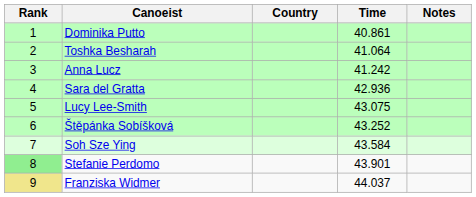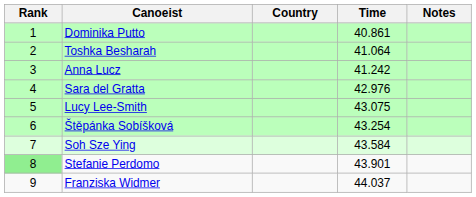 <table class="wikitable" style="text-align:center;width: 50%">
 <tr>
 <th>Rank</th>
 <th>Canoeist</th>
 <th>Country</th>
 <th>Time</th>
 <th>Notes</th>
 </tr>
 <tr bgcolor=bbffbb>
 <td>1</td>
 <td align="left"><a href='#'>Dominika Putto</a></td>
 <td align="left"></td>
 <td>40.861</td>
 <td></td>
 </tr>
 <tr bgcolor=bbffbb>
 <td>2</td>
 <td align="left"><a href='#'>Toshka Besharah</a></td>
 <td align="left"></td>
 <td>41.064</td>
 <td></td>
 </tr>
 <tr bgcolor=bbffbb>
 <td>3</td>
 <td align="left"><a href='#'>Anna Lucz</a></td>
 <td align="left"></td>
 <td>41.242</td>
 <td></td>
 </tr>
 <tr bgcolor=bbffbb>
 <td>4</td>
 <td align="left"><a href='#'>Sara del Gratta</a></td>
 <td align="left"></td>
-<td>42.936</td>
+<td>42.976</td>
 <td></td>
 </tr>
 <tr bgcolor=bbffbb>
 <td>5</td>
 <td align="left"><a href='#'>Lucy Lee-Smith</a></td>
 <td align="left"></td>
 <td>43.075</td>
 <td></td>
 </tr>
 <tr bgcolor=bbffbb>
 <td>6</td>
 <td align="left"><a href='#'>Štěpánka Sobíšková</a></td>
 <td align="left"></td>
-<td>43.252</td>
+<td>43.254</td>
 <td></td>
 </tr>
 <tr bgcolor=ddffdd>
 <td>7</td>
 <td align="left"><a href='#'>Soh Sze Ying</a></td>
 <td align="left"></td>
 <td>43.584</td>
 <td></td>
 </tr>
 <tr>
 <td style="background: lightgreen;">8</td>
 <td align="left"><a href='#'>Stefanie Perdomo</a></td>
 <td align="left"></td>
 <td>43.901</td>
 <td></td>
 </tr>
 <tr>
-<td style="background: khaki;">9</td>
+<td>9</td>
 <td align="left"><a href='#'>Franziska Widmer</a></td>
 <td align="left"></td>
 <td>44.037</td>
 <td></td>
 </tr>
 </table>
